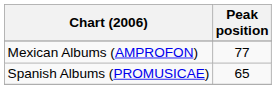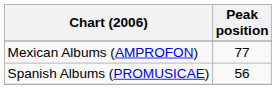 <table class="wikitable sortable">
 <tr>
 <th>Chart (2006)</th>
 <th>Peak<br>position</th>
 </tr>
 <tr>
 </tr>
 <tr>
 <td>Mexican Albums (<a href='#'>AMPROFON</a>)</td>
 <td align="center">77</td>
 </tr>
 <tr>
 <td>Spanish Albums (<a href='#'>PROMUSICAE</a>)</td>
-<td align="center">65</td>
+<td align="center">56</td>
 </tr>
 <tr>
 </tr>
 </table>
